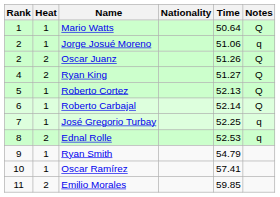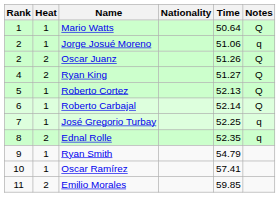 <table class="wikitable sortable" style="text-align:center;font-size:95%">
 <tr>
 <th>Rank</th>
 <th>Heat</th>
 <th>Name</th>
 <th>Nationality</th>
 <th>Time</th>
 <th>Notes</th>
 </tr>
 <tr bgcolor=ccffcc>
 <td>1</td>
 <td>1</td>
 <td align=left><a href='#'>Mario Watts</a></td>
 <td align=left></td>
 <td>50.64</td>
 <td>Q</td>
 </tr>
 <tr bgcolor=ccffcc>
 <td>2</td>
 <td>1</td>
 <td align=left><a href='#'>Jorge Josué Moreno</a></td>
 <td align=left></td>
 <td>51.06</td>
 <td>q</td>
 </tr>
 <tr bgcolor=ccffcc>
 <td>2</td>
 <td>2</td>
 <td align=left><a href='#'>Oscar Juanz</a></td>
 <td align=left></td>
 <td>51.26</td>
 <td>Q</td>
 </tr>
 <tr bgcolor=ccffcc>
 <td>4</td>
 <td>2</td>
 <td align=left><a href='#'>Ryan King</a></td>
 <td align=left></td>
 <td>51.27</td>
 <td>Q</td>
 </tr>
 <tr bgcolor=ccffcc>
 <td>5</td>
 <td>1</td>
 <td align=left><a href='#'>Roberto Cortez</a></td>
 <td align=left></td>
 <td>52.13</td>
 <td>Q</td>
 </tr>
 <tr bgcolor=ddffdd>
 <td>6</td>
 <td>1</td>
 <td align=left><a href='#'>Roberto Carbajal</a></td>
 <td align=left></td>
 <td>52.14</td>
 <td>Q</td>
 </tr>
 <tr bgcolor=ddffdd>
 <td>7</td>
 <td>1</td>
 <td align=left><a href='#'>José Gregorio Turbay</a></td>
 <td align=left></td>
 <td>52.25</td>
 <td>q</td>
 </tr>
 <tr bgcolor=ccffcc>
 <td>8</td>
 <td>2</td>
 <td align=left><a href='#'>Ednal Rolle</a></td>
 <td align=left></td>
-<td>52.53</td>
+<td>52.35</td>
 <td>q</td>
 </tr>
 <tr>
 <td>9</td>
 <td>1</td>
 <td align=left><a href='#'>Ryan Smith</a></td>
 <td align=left></td>
 <td>54.79</td>
 <td></td>
 </tr>
 <tr>
 <td>10</td>
 <td>1</td>
 <td align=left><a href='#'>Oscar Ramírez</a></td>
 <td align=left></td>
 <td>57.41</td>
 <td></td>
 </tr>
 <tr>
 <td>11</td>
 <td>2</td>
 <td align=left><a href='#'>Emilio Morales</a></td>
 <td align=left></td>
 <td>59.85</td>
 <td></td>
 </tr>
 </table>
